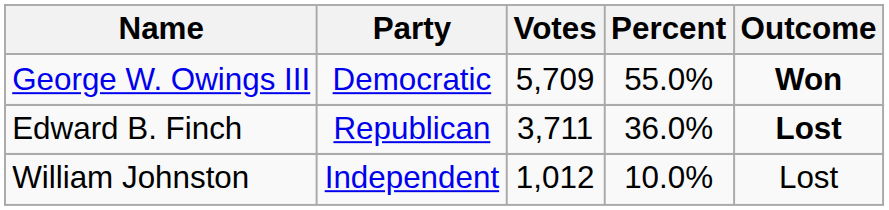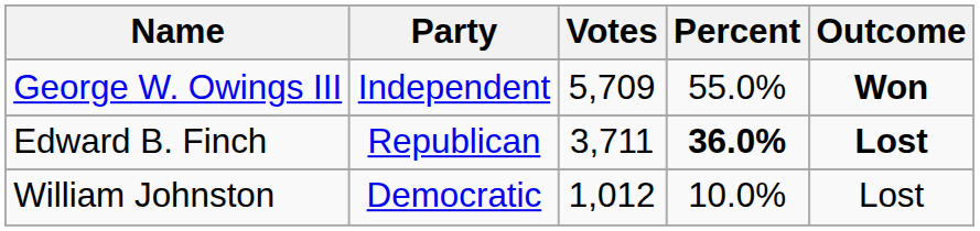 <table class=wikitable style="text-align:center">
 <tr>
 <th>Name</th>
 <th>Party</th>
 <th>Votes</th>
 <th>Percent</th>
 <th>Outcome</th>
 </tr>
 <tr>
 </tr>
 <tr>
 <td align=left><a href='#'>George W. Owings III</a></td>
-<td><a href='#'>Democratic</a></td>
+<td><a href='#'>Independent</a></td>
 <td>5,709</td>
 <td>55.0%</td>
 <td><strong>Won</strong></td>
 </tr>
 <tr>
 </tr>
 <tr>
 <td align=left>Edward B. Finch</td>
 <td><a href='#'>Republican</a></td>
 <td>3,711</td>
-<td>36.0%</td>
+<td><strong>36.0%</strong></td>
 <td><strong>Lost</strong></td>
 </tr>
 <tr>
 </tr>
 <tr>
 <td align=left>William Johnston</td>
-<td><a href='#'>Independent</a></td>
+<td><a href='#'>Democratic</a></td>
 <td>1,012</td>
 <td>10.0%</td>
 <td>Lost</td>
 </tr>
 </table>
